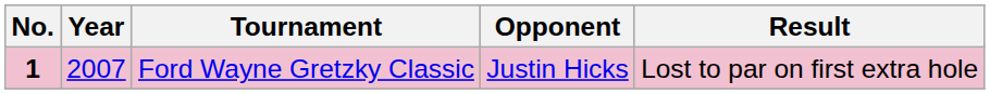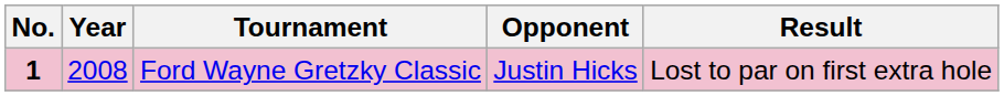 <table class="wikitable" style="font-size:95%;">
 <tr>
 <th>No.</th>
 <th>Year</th>
 <th>Tournament</th>
 <th>Opponent</th>
 <th>Result</th>
 </tr>
 <tr style="background:#F2C1D1;">
 <td align=center><strong>1</strong></td>
-<td><a href='#'>2007</a></td>
+<td><a href='#'>2008</a></td>
 <td><a href='#'>Ford Wayne Gretzky Classic</a></td>
 <td> <a href='#'>Justin Hicks</a></td>
 <td>Lost to par on first extra hole</td>
 </tr>
 </table>
